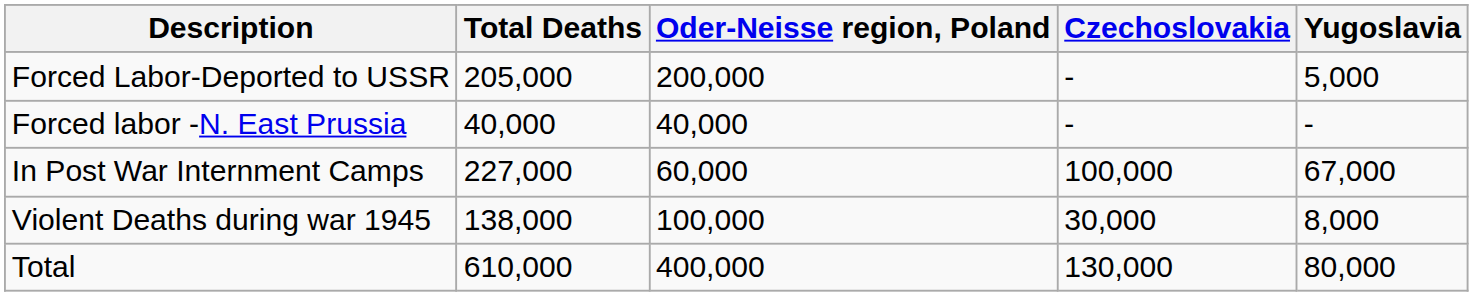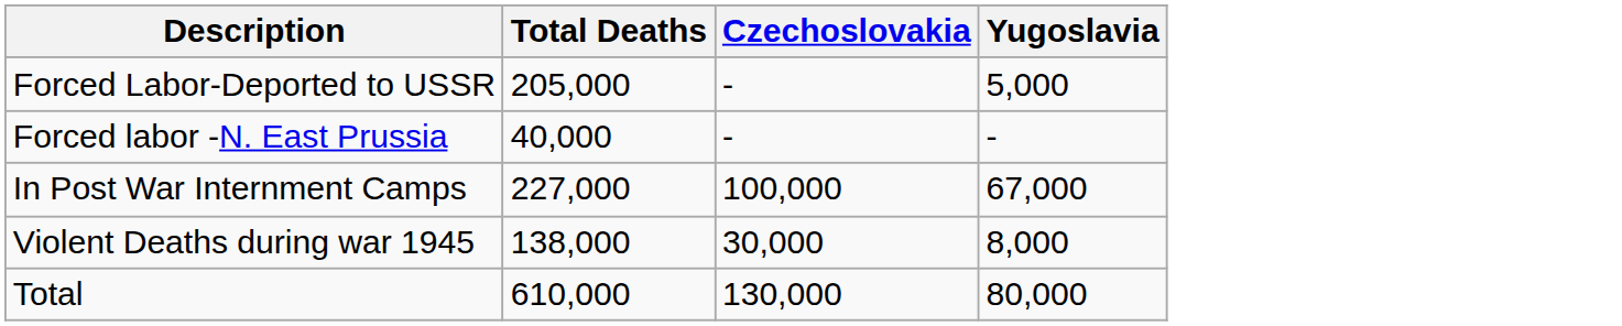 <table class="wikitable">
 <tr>
 <th>Description</th>
 <th>Total Deaths</th>
-<th><a href='#'>Oder-Neisse</a> region, Poland</th>
 <th><a href='#'>Czechoslovakia</a></th>
 <th>Yugoslavia</th>
 </tr>
 <tr>
 <td>Forced Labor-Deported to USSR</td>
 <td>205,000</td>
-<td>200,000</td>
 <td>-</td>
 <td>5,000</td>
 </tr>
 <tr>
 <td>Forced labor -<a href='#'>N. East Prussia</a></td>
-<td>40,000</td>
 <td>40,000</td>
 <td>-</td>
 <td>-</td>
 </tr>
 <tr>
 <td>In Post War Internment Camps</td>
 <td>227,000</td>
-<td>60,000</td>
 <td>100,000</td>
 <td>67,000</td>
 </tr>
 <tr>
 <td>Violent Deaths during war 1945</td>
 <td>138,000</td>
-<td>100,000</td>
 <td>30,000</td>
 <td>8,000</td>
 </tr>
 <tr>
 <td>Total</td>
 <td>610,000</td>
-<td>400,000</td>
 <td>130,000</td>
 <td>80,000</td>
 </tr>
 </table>
